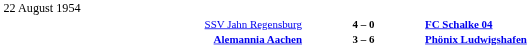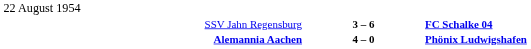 <table width=100% cellspacing=1>
 <tr>
 <th width=25%></th>
 <th width=10%></th>
 <th width=25%></th>
 <th></th>
 </tr>
 <tr>
 <td>22 August 1954</td>
 </tr>
 <tr style=font-size:90%>
 <td align=right><a href='#'>SSV Jahn Regensburg</a></td>
-<td align=center><strong>4 – 0</strong></td>
+<td align=center><strong>3 – 6</strong></td>
 <td><strong><a href='#'>FC Schalke 04</a></strong></td>
 </tr>
 <tr style=font-size:90%>
 <td align=right><strong><a href='#'>Alemannia Aachen</a></strong></td>
-<td align=center><strong>3 – 6</strong></td>
+<td align=center><strong>4 – 0</strong></td>
 <td><strong><a href='#'>Phönix Ludwigshafen</a></strong></td>
 </tr>
 </table>
